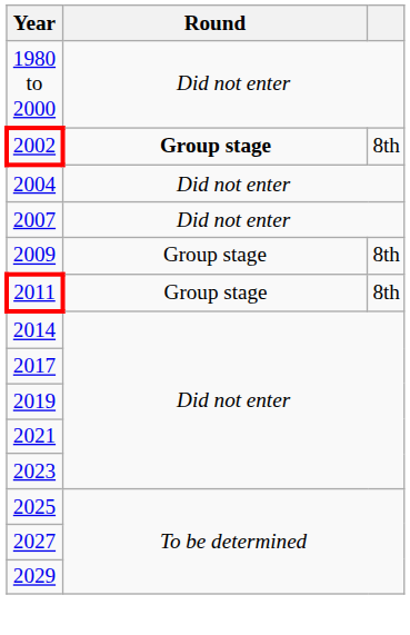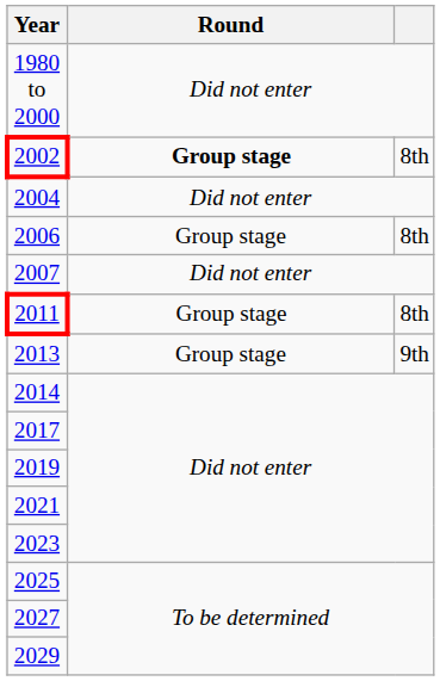 <table class="wikitable" style="text-align: center; font-size:90%">
 <tr>
 <th>Year</th>
 <th style="width:200px">Round</th>
 <th></th>
 </tr>
 <tr>
 <td><a href='#'>1980</a><br>to<br><a href='#'>2000</a></td>
 <td colspan="2"><em>Did not enter</em></td>
 </tr>
 <tr>
 <td style="border: 3px solid red"><a href='#'>2002</a></td>
 <td><strong>Group stage</strong></td>
 <td>8th</td>
 </tr>
 <tr>
 <td><a href='#'>2004</a></td>
 <td colspan="2"><em>Did not enter</em></td>
 </tr>
 <tr>
+<td><a href='#'>2006</a></td>
+<td>Group stage</td>
+<td>8th</td>
+</tr>
+<tr>
 <td><a href='#'>2007</a></td>
 <td colspan="2"><em>Did not enter</em></td>
-</tr>
-<tr>
-<td><a href='#'>2009</a></td>
-<td>Group stage</td>
-<td>8th</td>
 </tr>
 <tr>
 <td style="border: 3px solid red"><a href='#'>2011</a></td>
 <td>Group stage</td>
 <td>8th</td>
+</tr>
+<tr>
+<td><a href='#'>2013</a></td>
+<td>Group stage</td>
+<td>9th</td>
 </tr>
 <tr>
 <td><a href='#'>2014</a></td>
 <td colspan="2" rowspan="5"><em>Did not enter</em></td>
 </tr>
 <tr>
 <td><a href='#'>2017</a></td>
 </tr>
 <tr>
 <td><a href='#'>2019</a></td>
 </tr>
 <tr>
 <td><a href='#'>2021</a></td>
 </tr>
 <tr>
 <td><a href='#'>2023</a></td>
 </tr>
 <tr>
 <td><a href='#'>2025</a></td>
 <td colspan="2" rowspan="3"><em>To be determined</em></td>
 </tr>
 <tr>
 <td><a href='#'>2027</a></td>
 </tr>
 <tr>
 <td><a href='#'>2029</a></td>
 </tr>
 </table>
